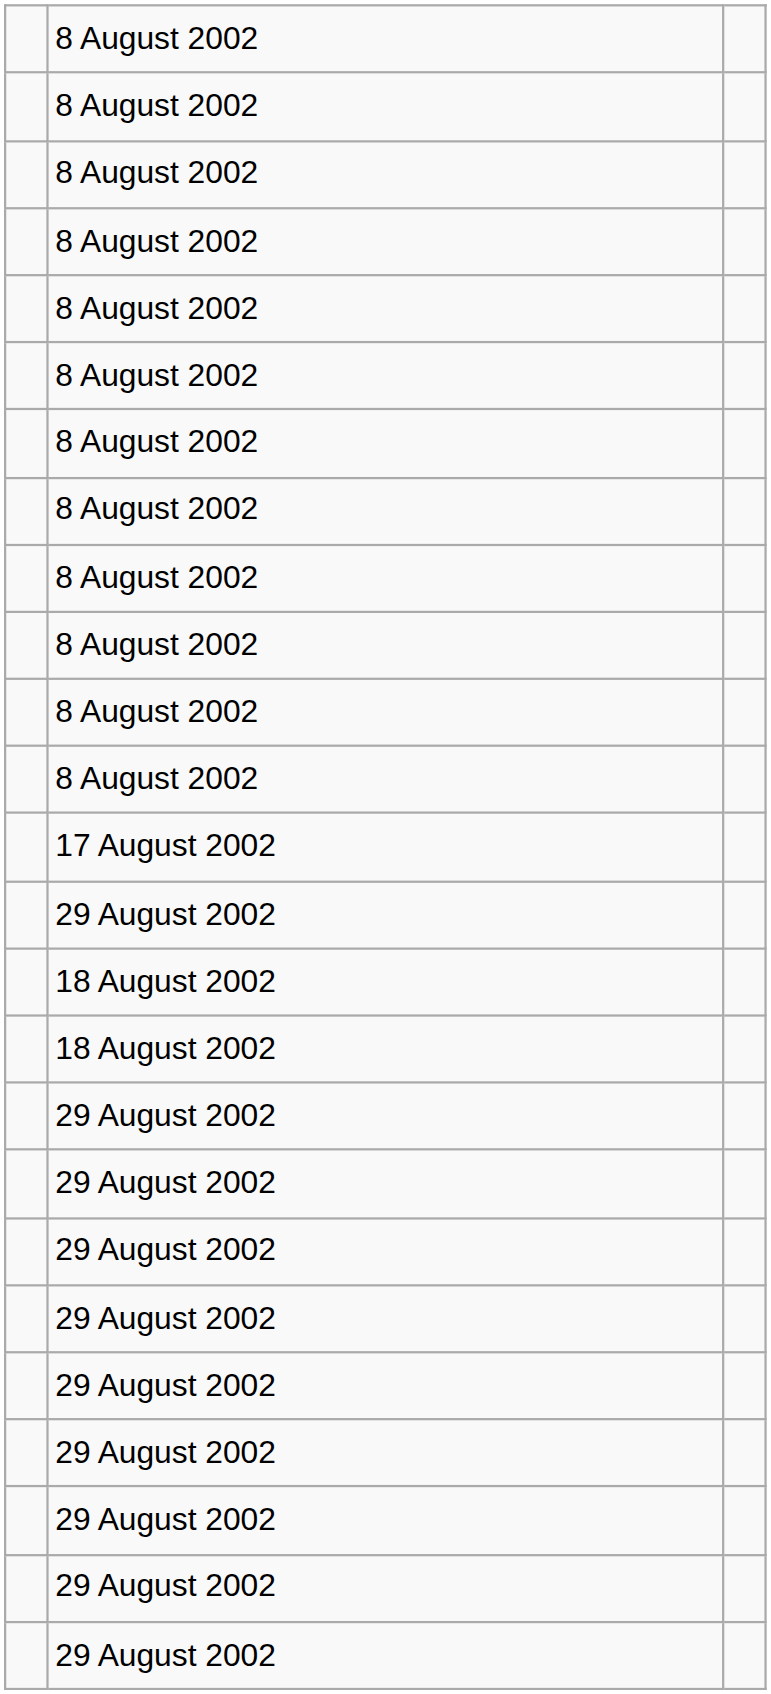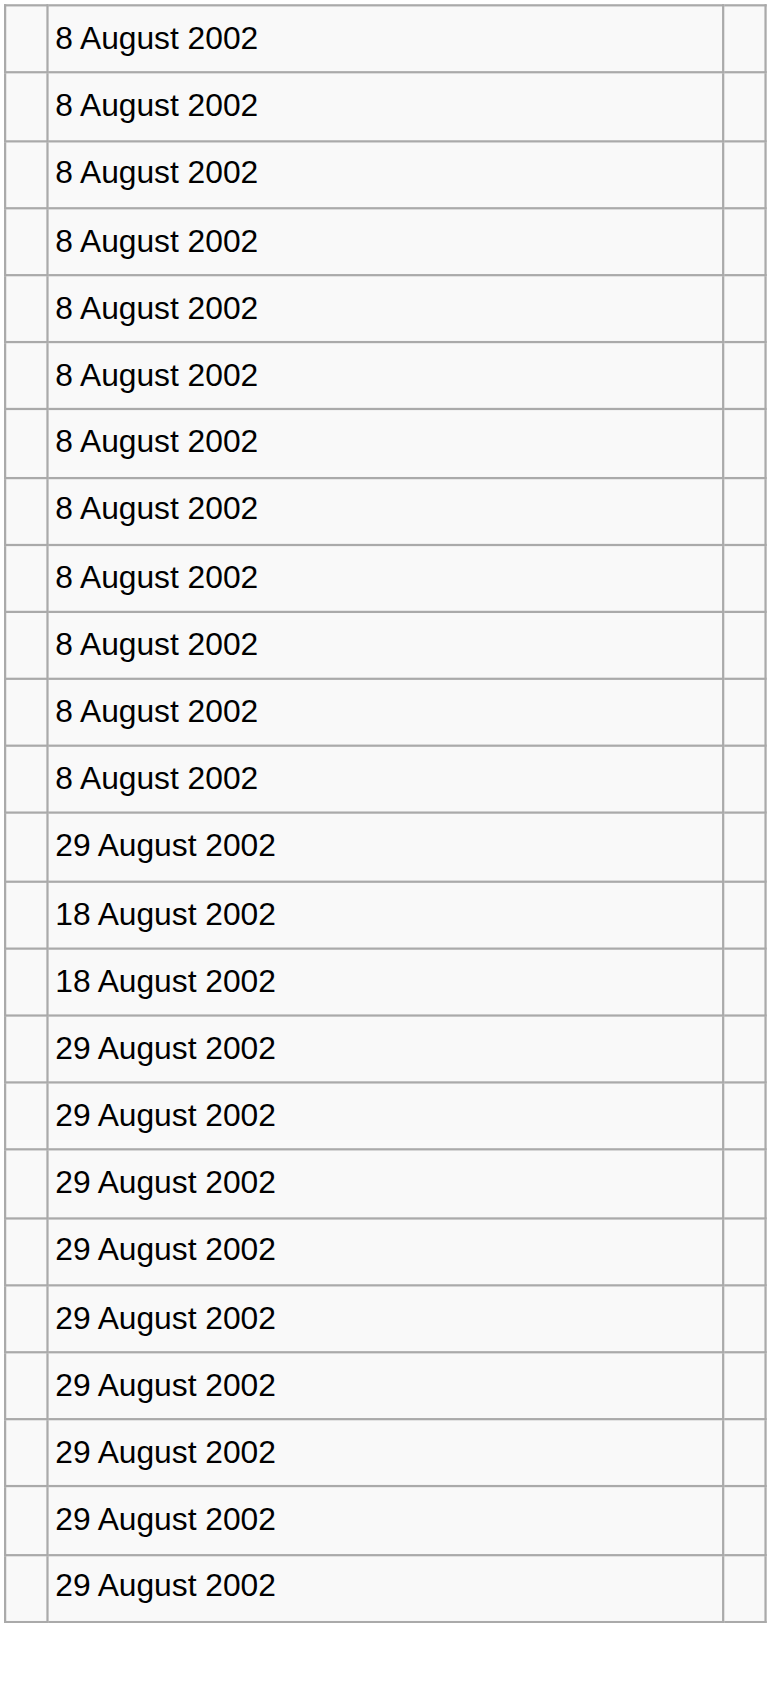 <table class="wikitable" style="font-size: 89%; float: left; width: 24em; margin-right: 1em; line-height: 1.65em">
 <tr>
 <td></td>
 <td>8 August 2002</td>
 <td><small></small></td>
 </tr>
 <tr>
 <td></td>
 <td>8 August 2002</td>
 <td><small></small></td>
 </tr>
 <tr>
 <td></td>
 <td>8 August 2002</td>
 <td><small></small></td>
 </tr>
 <tr>
 <td></td>
 <td>8 August 2002</td>
 <td><small></small></td>
 </tr>
 <tr>
 <td></td>
 <td>8 August 2002</td>
 <td><small></small></td>
 </tr>
 <tr>
 <td></td>
 <td>8 August 2002</td>
 <td><small></small></td>
 </tr>
 <tr>
 <td></td>
 <td>8 August 2002</td>
 <td><small></small></td>
 </tr>
 <tr>
 <td></td>
 <td>8 August 2002</td>
 <td><small></small></td>
 </tr>
 <tr>
 <td></td>
 <td>8 August 2002</td>
 <td><small></small></td>
 </tr>
 <tr>
 <td></td>
 <td>8 August 2002</td>
 <td><small></small></td>
 </tr>
 <tr>
 <td></td>
 <td>8 August 2002</td>
 <td><small></small></td>
 </tr>
 <tr>
 <td></td>
 <td>8 August 2002</td>
 <td><small></small></td>
 </tr>
 <tr>
 <td></td>
-<td>17 August 2002</td>
-<td><small></small></td>
-</tr>
-<tr>
-<td></td>
 <td>29 August 2002</td>
 <td><small></small></td>
 </tr>
 <tr>
 <td></td>
 <td>18 August 2002</td>
 <td><small></small></td>
 </tr>
 <tr>
 <td></td>
 <td>18 August 2002</td>
 <td><small></small></td>
 </tr>
 <tr>
 <td></td>
 <td>29 August 2002</td>
 <td><small></small></td>
 </tr>
 <tr>
 <td></td>
 <td>29 August 2002</td>
 <td><small></small></td>
 </tr>
 <tr>
 <td></td>
 <td>29 August 2002</td>
 <td><small></small></td>
 </tr>
 <tr>
 <td></td>
 <td>29 August 2002</td>
 <td><small></small></td>
 </tr>
 <tr>
 <td></td>
 <td>29 August 2002</td>
 <td><small></small></td>
 </tr>
 <tr>
 <td></td>
 <td>29 August 2002</td>
 <td><small></small></td>
 </tr>
 <tr>
 <td></td>
 <td>29 August 2002</td>
 <td><small></small></td>
 </tr>
 <tr>
 <td></td>
 <td>29 August 2002</td>
 <td><small></small></td>
 </tr>
 <tr>
 <td></td>
 <td>29 August 2002</td>
 <td><small></small></td>
 </tr>
 </table>
